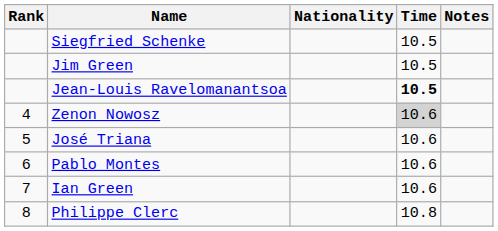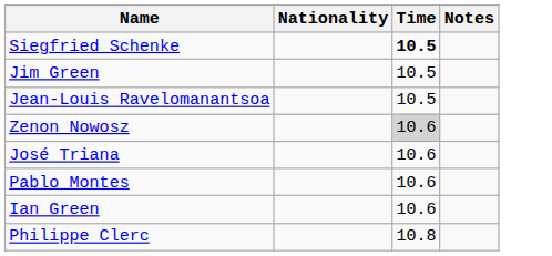 <table class="wikitable sortable" style="text-align:center">
 <tr>
-<th>Rank</th>
 <th>Name</th>
 <th>Nationality</th>
 <th>Time</th>
 <th>Notes</th>
 </tr>
 <tr>
-<td></td>
 <td align=left><a href='#'>Siegfried Schenke</a></td>
 <td align=left></td>
-<td>10.5</td>
+<td><strong>10.5</strong></td>
 <td></td>
 </tr>
 <tr>
-<td></td>
 <td align=left><a href='#'>Jim Green</a></td>
 <td align=left></td>
 <td>10.5</td>
 <td></td>
 </tr>
 <tr>
-<td></td>
 <td align=left><a href='#'>Jean-Louis Ravelomanantsoa</a></td>
 <td align=left></td>
-<td><strong>10.5</strong></td>
+<td>10.5</td>
 <td></td>
 </tr>
 <tr>
-<td>4</td>
 <td align=left><a href='#'>Zenon Nowosz</a></td>
 <td align=left></td>
 <td style="background: lightgrey;">10.6</td>
 <td></td>
 </tr>
 <tr>
-<td>5</td>
 <td align=left><a href='#'>José Triana</a></td>
 <td align=left></td>
 <td>10.6</td>
 <td></td>
 </tr>
 <tr>
-<td>6</td>
 <td align=left><a href='#'>Pablo Montes</a></td>
 <td align=left></td>
 <td>10.6</td>
 <td></td>
 </tr>
 <tr>
-<td>7</td>
 <td align=left><a href='#'>Ian Green</a></td>
 <td align=left></td>
 <td>10.6</td>
 <td></td>
 </tr>
 <tr>
-<td>8</td>
 <td align=left><a href='#'>Philippe Clerc</a></td>
 <td align=left></td>
 <td>10.8</td>
 <td></td>
 </tr>
 </table>
